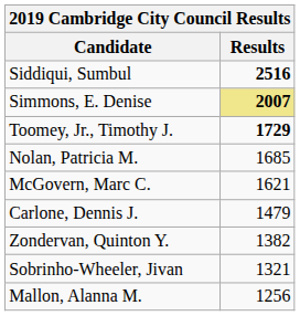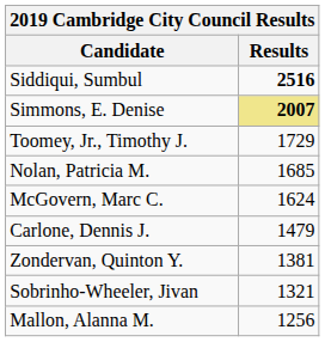 <table class=wikitable>
 <tr>
 <th colspan=5>2019 Cambridge City Council Results<br></th>
 </tr>
 <tr>
 <th colspan=1 rowspan=1>Candidate</th>
 <th colspan=2><strong>Results</strong></th>
 </tr>
 <tr>
 <td>Siddiqui, Sumbul</td>
 <td align="right"><strong>2516</strong></td>
 </tr>
 <tr>
 <td>Simmons, E. Denise</td>
 <td align="right" style="background: khaki;"><strong>2007 </strong></td>
 </tr>
 <tr>
 <td>Toomey, Jr., Timothy J.</td>
-<td align="right"><strong>1729</strong></td>
+<td align="right">1729</td>
 </tr>
 <tr>
 <td>Nolan, Patricia M.</td>
 <td align="right">1685</td>
 </tr>
 <tr>
 <td>McGovern, Marc C.</td>
-<td align="right">1621</td>
+<td align="right">1624</td>
 </tr>
 <tr>
 <td>Carlone, Dennis J.</td>
 <td align="right">1479</td>
 </tr>
 <tr>
 <td>Zondervan, Quinton Y.</td>
-<td align="right">1382</td>
+<td align="right">1381</td>
 </tr>
 <tr>
 <td>Sobrinho-Wheeler, Jivan</td>
 <td align="right">1321</td>
 </tr>
 <tr>
 <td>Mallon, Alanna M.</td>
 <td align="right">1256</td>
 </tr>
 </table>
